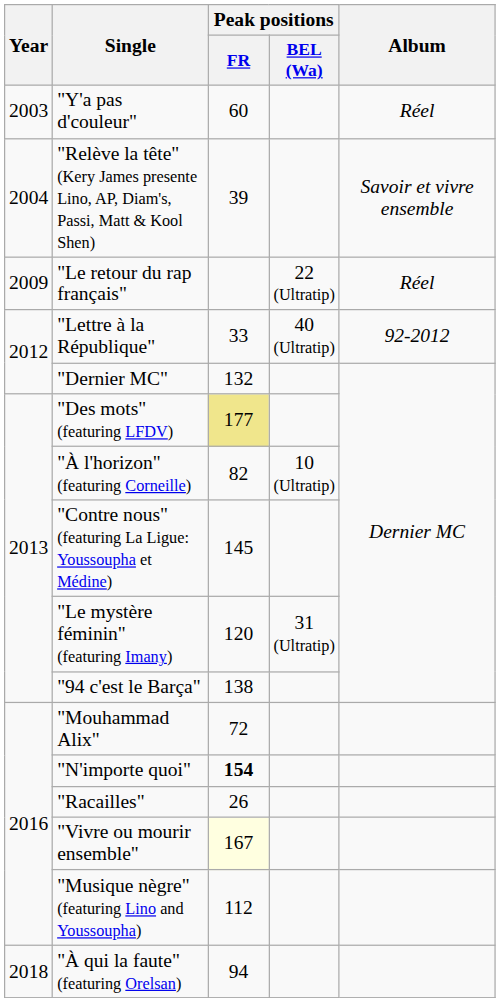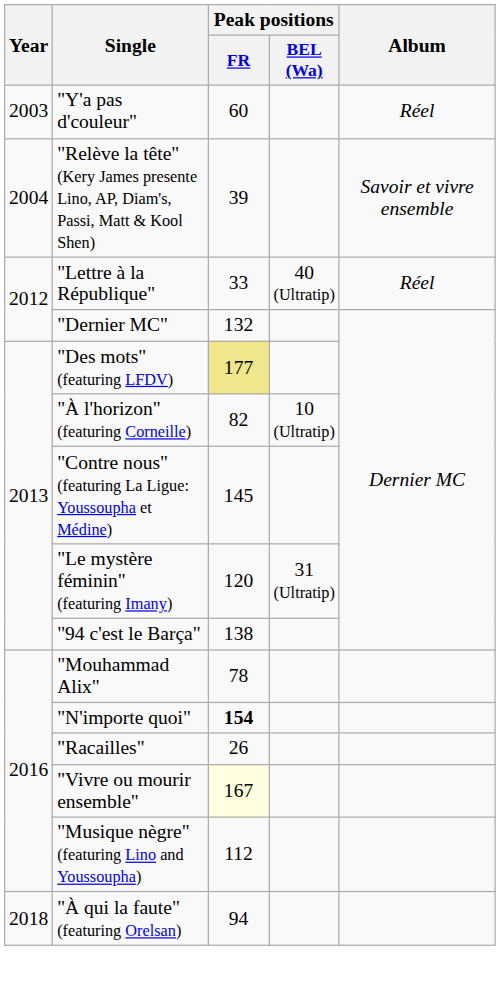 <table class="wikitable">
 <tr>
 <th align="center" rowspan="2" width="10">Year</th>
 <th align="center" rowspan="2" width="120">Single</th>
 <th align="center" colspan="2" width="30">Peak positions</th>
 <th align="center" rowspan="2" width="120">Album</th>
 </tr>
 <tr>
 <th scope="col" style="width:3em;font-size:90%;"><a href='#'>FR</a><br></th>
 <th scope="col" style="width:3em;font-size:90%;"><a href='#'>BEL <br>(Wa)</a><br></th>
 </tr>
 <tr>
 <td align="center">2003</td>
 <td>"Y'a pas d'couleur"</td>
 <td align="center">60</td>
 <td align="center"></td>
 <td align="center"><em>Réel</em></td>
 </tr>
 <tr>
 <td align="center">2004</td>
 <td>"Relève la tête" <br><small>(Kery James presente Lino, AP, Diam's, Passi, Matt & Kool Shen)</small></td>
 <td align="center">39</td>
 <td align="center"></td>
 <td align="center"><em>Savoir et vivre ensemble</em></td>
 </tr>
 <tr>
-<td align="center">2009</td>
-<td>"Le retour du rap français"</td>
-<td align="center"></td>
-<td align="center">22 <br><small>(Ultratip)</small></td>
-<td align="center"><em>Réel</em></td>
-</tr>
-<tr>
 <td align="center" rowspan="2">2012</td>
 <td>"Lettre à la République"</td>
 <td align="center">33</td>
 <td align="center">40 <br><small>(Ultratip)</small></td>
-<td align="center"><em>92-2012</em></td>
+<td align="center"><em>Réel</em></td>
 </tr>
 <tr>
 <td>"Dernier MC"</td>
 <td align="center">132</td>
 <td align="center"></td>
 <td align="center" rowspan=6><em>Dernier MC</em></td>
 </tr>
 <tr>
 <td align="center" rowspan="5">2013</td>
 <td>"Des mots" <br><small>(featuring <a href='#'>LFDV</a>)</small></td>
 <td align="center" style="background: khaki;">177</td>
 <td align="center"></td>
 </tr>
 <tr>
 <td>"À l'horizon" <br><small>(featuring <a href='#'>Corneille</a>)</small></td>
 <td align="center">82</td>
 <td align="center">10<br><small>(Ultratip)</small></td>
 </tr>
 <tr>
 <td>"Contre nous" <br><small>(featuring La Ligue: <a href='#'>Youssoupha</a> et <a href='#'>Médine</a>)</small></td>
 <td align="center">145</td>
 <td align="center"></td>
 </tr>
 <tr>
 <td>"Le mystère féminin" <br><small>(featuring <a href='#'>Imany</a>)</small></td>
 <td align="center">120</td>
 <td align="center">31 <br><small>(Ultratip)</small></td>
 </tr>
 <tr>
 <td>"94 c'est le Barça"</td>
 <td align="center">138</td>
 <td align="center"></td>
 </tr>
 <tr>
 <td align="center" rowspan="5">2016</td>
 <td>"Mouhammad Alix"</td>
-<td align="center">72</td>
+<td align="center">78</td>
 <td align="center"></td>
 <td align="center"></td>
 </tr>
 <tr>
 <td>"N'importe quoi"</td>
 <td align="center"><strong>154</strong></td>
 <td align="center"></td>
 <td align="center"></td>
 </tr>
 <tr>
 <td>"Racailles"</td>
 <td align="center">26</td>
 <td align="center"></td>
 <td align="center"></td>
 </tr>
 <tr>
 <td>"Vivre ou mourir ensemble"</td>
 <td align="center" style="background: lightyellow;">167</td>
 <td align="center"></td>
 <td align="center"></td>
 </tr>
 <tr>
 <td>"Musique nègre"<br><small>(featuring <a href='#'>Lino</a> and <a href='#'>Youssoupha</a>)</small></td>
 <td align="center">112<br></td>
 <td align="center"></td>
 <td align="center"></td>
 </tr>
 <tr>
 <td align="center">2018</td>
 <td>"À qui la faute"<br><small>(featuring <a href='#'>Orelsan</a>)</small></td>
 <td align="center">94<br></td>
 <td align="center"></td>
 <td align="center"></td>
 </tr>
 </table>
